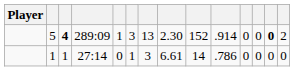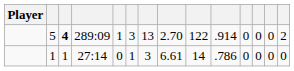 <table class="wikitable sortable" style="text-align:center;">
 <tr>
 <th>Player</th>
 <th></th>
 <th></th>
 <th></th>
 <th></th>
 <th></th>
 <th></th>
 <th></th>
 <th></th>
 <th></th>
 <th></th>
 <th></th>
 <th></th>
 <th></th>
 </tr>
 <tr>
 <td style="text-align:left;"></td>
 <td>5</td>
 <td><strong>4</strong></td>
 <td>289:09</td>
 <td>1</td>
 <td>3</td>
 <td>13</td>
-<td>2.30</td>
-<td>152</td>
+<td>2.70</td>
+<td>122</td>
 <td>.914</td>
 <td>0</td>
 <td>0</td>
-<td><strong>0</strong></td>
+<td>0</td>
 <td>2</td>
 </tr>
 <tr>
 <td style="text-align:left;"></td>
 <td>1</td>
 <td>1</td>
 <td>27:14</td>
 <td>0</td>
 <td>1</td>
 <td>3</td>
 <td>6.61</td>
 <td>14</td>
 <td>.786</td>
 <td>0</td>
 <td>0</td>
 <td>0</td>
 <td>0</td>
 </tr>
 </table>
